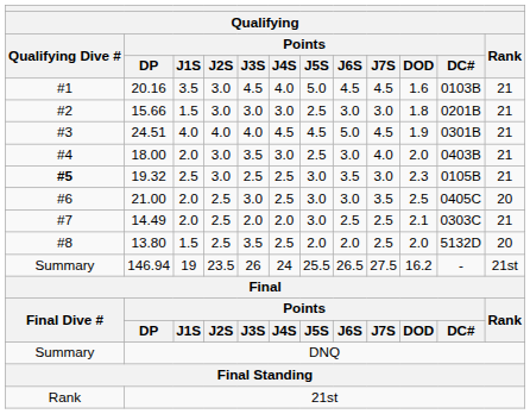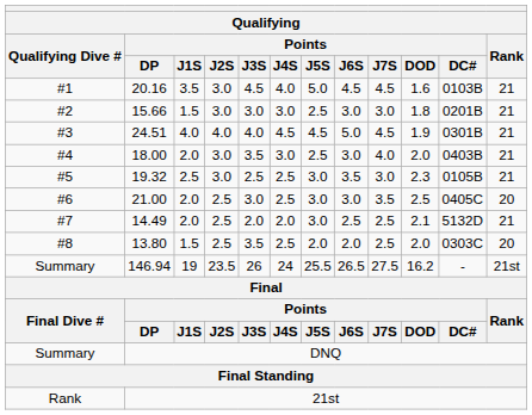 <table class="wikitable collapsible collapsed" style="text-align:center;">
 <tr>
 <th colspan="12"></th>
 </tr>
 <tr>
 <th colspan="12">Qualifying</th>
 </tr>
 <tr>
 <th rowspan="2">Qualifying Dive #</th>
 <th colspan="10">Points</th>
 <th rowspan="2">Rank</th>
 </tr>
 <tr>
 <th>DP</th>
 <th>J1S</th>
 <th>J2S</th>
 <th>J3S</th>
 <th>J4S</th>
 <th>J5S</th>
 <th>J6S</th>
 <th>J7S</th>
 <th>DOD</th>
 <th>DC#</th>
 </tr>
 <tr>
 <td>#1</td>
 <td>20.16</td>
 <td>3.5</td>
 <td>3.0</td>
 <td>4.5</td>
 <td>4.0</td>
 <td>5.0</td>
 <td>4.5</td>
 <td>4.5</td>
 <td>1.6</td>
 <td>0103B</td>
 <td>21</td>
 </tr>
 <tr>
 <td>#2</td>
 <td>15.66</td>
 <td>1.5</td>
 <td>3.0</td>
 <td>3.0</td>
 <td>3.0</td>
 <td>2.5</td>
 <td>3.0</td>
 <td>3.0</td>
 <td>1.8</td>
 <td>0201B</td>
 <td>21</td>
 </tr>
 <tr>
 <td>#3</td>
 <td>24.51</td>
 <td>4.0</td>
 <td>4.0</td>
 <td>4.0</td>
 <td>4.5</td>
 <td>4.5</td>
 <td>5.0</td>
 <td>4.5</td>
 <td>1.9</td>
 <td>0301B</td>
 <td>21</td>
 </tr>
 <tr>
 <td>#4</td>
 <td>18.00</td>
 <td>2.0</td>
 <td>3.0</td>
 <td>3.5</td>
 <td>3.0</td>
 <td>2.5</td>
 <td>3.0</td>
 <td>4.0</td>
 <td>2.0</td>
 <td>0403B</td>
 <td>21</td>
 </tr>
 <tr>
-<td><strong>#5</strong></td>
+<td>#5</td>
 <td>19.32</td>
 <td>2.5</td>
 <td>3.0</td>
 <td>2.5</td>
 <td>2.5</td>
 <td>3.0</td>
 <td>3.5</td>
 <td>3.0</td>
 <td>2.3</td>
 <td>0105B</td>
 <td>21</td>
 </tr>
 <tr>
 <td>#6</td>
 <td>21.00</td>
 <td>2.0</td>
 <td>2.5</td>
 <td>3.0</td>
 <td>2.5</td>
 <td>3.0</td>
 <td>3.0</td>
 <td>3.5</td>
 <td>2.5</td>
 <td>0405C</td>
 <td>20</td>
 </tr>
 <tr>
 <td>#7</td>
 <td>14.49</td>
 <td>2.0</td>
 <td>2.5</td>
 <td>2.0</td>
 <td>2.0</td>
 <td>3.0</td>
 <td>2.5</td>
 <td>2.5</td>
 <td>2.1</td>
-<td>0303C</td>
+<td>5132D</td>
 <td>21</td>
 </tr>
 <tr>
 <td>#8</td>
 <td>13.80</td>
 <td>1.5</td>
 <td>2.5</td>
 <td>3.5</td>
 <td>2.5</td>
 <td>2.0</td>
 <td>2.0</td>
 <td>2.5</td>
 <td>2.0</td>
-<td>5132D</td>
+<td>0303C</td>
 <td>20</td>
 </tr>
 <tr>
 <td>Summary</td>
 <td>146.94</td>
 <td>19</td>
 <td>23.5</td>
 <td>26</td>
 <td>24</td>
 <td>25.5</td>
 <td>26.5</td>
 <td>27.5</td>
 <td>16.2</td>
 <td>-</td>
 <td>21st</td>
 </tr>
 <tr>
 <th colspan="12">Final</th>
 </tr>
 <tr>
 <th rowspan="2">Final Dive #</th>
 <th colspan="10">Points</th>
 <th rowspan="2">Rank</th>
 </tr>
 <tr>
 <th>DP</th>
 <th>J1S</th>
 <th>J2S</th>
 <th>J3S</th>
 <th>J4S</th>
 <th>J5S</th>
 <th>J6S</th>
 <th>J7S</th>
 <th>DOD</th>
 <th>DC#</th>
 </tr>
 <tr>
 <td>Summary</td>
 <td colspan="11">DNQ</td>
 </tr>
 <tr>
 <th colspan="12">Final Standing</th>
 </tr>
 <tr>
 <td>Rank</td>
 <td colspan="11">21st</td>
 </tr>
 </table>
